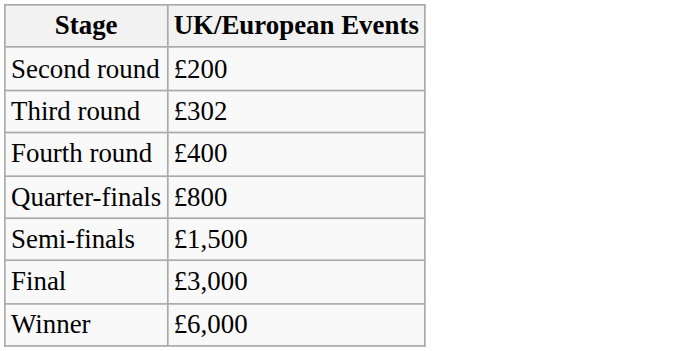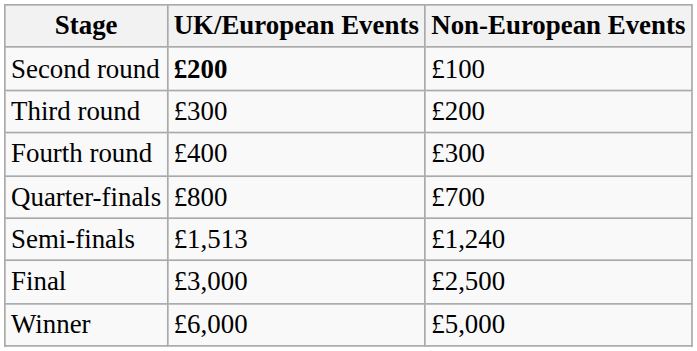 <table class="wikitable">
 <tr>
 <th>Stage</th>
 <th>UK/European Events</th>
+<th>Non-European Events</th>
 </tr>
 <tr>
 <td>Second round</td>
-<td>£200</td>
+<td><strong>£200</strong></td>
+<td>£100</td>
 </tr>
 <tr>
 <td>Third round</td>
-<td>£302</td>
+<td>£300</td>
+<td>£200</td>
 </tr>
 <tr>
 <td>Fourth round</td>
 <td>£400</td>
+<td>£300</td>
 </tr>
 <tr>
 <td>Quarter-finals</td>
 <td>£800</td>
+<td>£700</td>
 </tr>
 <tr>
 <td>Semi-finals</td>
-<td>£1,500</td>
+<td>£1,513</td>
+<td>£1,240</td>
 </tr>
 <tr>
 <td>Final</td>
 <td>£3,000</td>
+<td>£2,500</td>
 </tr>
 <tr>
 <td>Winner</td>
 <td>£6,000</td>
+<td>£5,000</td>
 </tr>
 </table>
